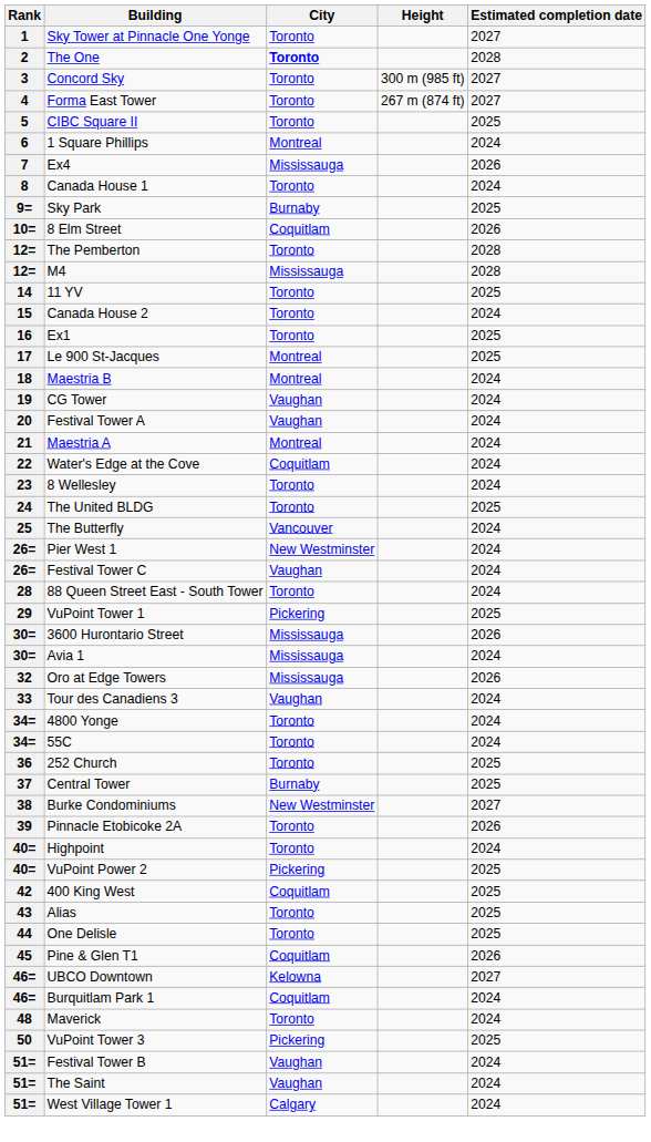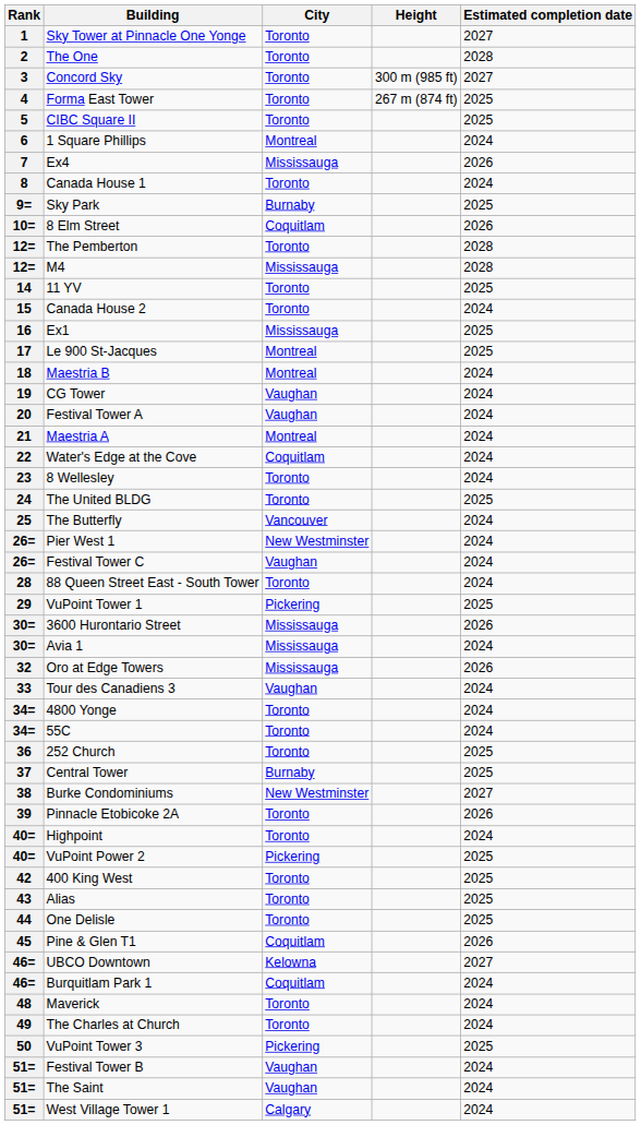 <table class="wikitable sortable">
 <tr>
 <th>Rank</th>
 <th>Building</th>
 <th>City</th>
 <th>Height</th>
 <th>Estimated completion date </th>
 </tr>
 <tr>
 <th>1</th>
 <td><a href='#'>Sky Tower at Pinnacle One Yonge</a></td>
 <td><a href='#'>Toronto</a></td>
 <td></td>
 <td>2027</td>
 </tr>
 <tr>
 <th>2</th>
 <td><a href='#'>The One</a></td>
-<td><strong><a href='#'>Toronto</a></strong></td>
+<td><a href='#'>Toronto</a></td>
 <td></td>
 <td>2028</td>
 </tr>
 <tr>
 <th>3</th>
 <td><a href='#'>Concord Sky</a></td>
 <td><a href='#'>Toronto</a></td>
 <td>300 m (985 ft)</td>
 <td>2027</td>
 </tr>
 <tr>
 <th>4</th>
 <td><a href='#'>Forma</a> East Tower</td>
 <td><a href='#'>Toronto</a></td>
 <td>267 m (874 ft)</td>
-<td>2027</td>
+<td>2025</td>
 </tr>
 <tr>
 <th>5</th>
 <td><a href='#'>CIBC Square II</a></td>
 <td><a href='#'>Toronto</a></td>
 <td></td>
 <td>2025</td>
 </tr>
 <tr>
 <th>6</th>
 <td>1 Square Phillips</td>
 <td><a href='#'>Montreal</a></td>
 <td></td>
 <td>2024</td>
 </tr>
 <tr>
 <th>7</th>
 <td>Ex4</td>
 <td><a href='#'>Mississauga</a></td>
 <td></td>
 <td>2026</td>
 </tr>
 <tr>
 <th>8</th>
 <td>Canada House 1</td>
 <td><a href='#'>Toronto</a></td>
 <td></td>
 <td>2024</td>
 </tr>
 <tr>
 <th>9=</th>
 <td>Sky Park</td>
 <td><a href='#'>Burnaby</a></td>
 <td></td>
 <td>2025</td>
 </tr>
 <tr>
 <th>10=</th>
 <td>8 Elm Street</td>
 <td><a href='#'>Coquitlam</a></td>
 <td></td>
 <td>2026</td>
 </tr>
 <tr>
 <th>12=</th>
 <td>The Pemberton</td>
 <td><a href='#'>Toronto</a></td>
 <td></td>
 <td>2028</td>
 </tr>
 <tr>
 <th>12=</th>
 <td>M4</td>
 <td><a href='#'>Mississauga</a></td>
 <td></td>
 <td>2028</td>
 </tr>
 <tr>
 <th>14</th>
 <td>11 YV</td>
 <td><a href='#'>Toronto</a></td>
 <td></td>
 <td>2025</td>
 </tr>
 <tr>
 <th>15</th>
 <td>Canada House 2</td>
 <td><a href='#'>Toronto</a></td>
 <td></td>
 <td>2024</td>
 </tr>
 <tr>
 <th>16</th>
 <td>Ex1</td>
-<td><a href='#'>Toronto</a></td>
+<td><a href='#'>Mississauga</a></td>
 <td></td>
 <td>2025</td>
 </tr>
 <tr>
 <th>17</th>
 <td>Le 900 St-Jacques</td>
 <td><a href='#'>Montreal</a></td>
 <td></td>
 <td>2025</td>
 </tr>
 <tr>
 <th>18</th>
 <td><a href='#'>Maestria B</a></td>
 <td><a href='#'>Montreal</a></td>
 <td></td>
 <td>2024</td>
 </tr>
 <tr>
 <th>19</th>
 <td>CG Tower</td>
 <td><a href='#'>Vaughan</a></td>
 <td></td>
 <td>2024</td>
 </tr>
 <tr>
 <th>20</th>
 <td>Festival Tower A</td>
 <td><a href='#'>Vaughan</a></td>
 <td></td>
 <td>2024</td>
 </tr>
 <tr>
 <th>21</th>
 <td><a href='#'>Maestria A</a></td>
 <td><a href='#'>Montreal</a></td>
 <td></td>
 <td>2024</td>
 </tr>
 <tr>
 <th>22</th>
 <td>Water's Edge at the Cove</td>
 <td><a href='#'>Coquitlam</a></td>
 <td></td>
 <td>2024</td>
 </tr>
 <tr>
 <th>23</th>
 <td>8 Wellesley</td>
 <td><a href='#'>Toronto</a></td>
 <td></td>
 <td>2024</td>
 </tr>
 <tr>
 <th>24</th>
 <td>The United BLDG</td>
 <td><a href='#'>Toronto</a></td>
 <td></td>
 <td>2025</td>
 </tr>
 <tr>
 <th>25</th>
 <td>The Butterfly</td>
 <td><a href='#'>Vancouver</a></td>
 <td></td>
 <td>2024</td>
 </tr>
 <tr>
 <th>26=</th>
 <td>Pier West 1</td>
 <td><a href='#'>New Westminster</a></td>
 <td></td>
 <td>2024</td>
 </tr>
 <tr>
 <th>26=</th>
 <td>Festival Tower C</td>
 <td><a href='#'>Vaughan</a></td>
 <td></td>
 <td>2024</td>
 </tr>
 <tr>
 <th>28</th>
 <td>88 Queen Street East - South Tower</td>
 <td><a href='#'>Toronto</a></td>
 <td></td>
 <td>2024</td>
 </tr>
 <tr>
 <th>29</th>
 <td>VuPoint Tower 1</td>
 <td><a href='#'>Pickering</a></td>
 <td></td>
 <td>2025</td>
 </tr>
 <tr>
 <th>30=</th>
 <td>3600 Hurontario Street</td>
 <td><a href='#'>Mississauga</a></td>
 <td></td>
 <td>2026</td>
 </tr>
 <tr>
 <th>30=</th>
 <td>Avia 1</td>
 <td><a href='#'>Mississauga</a></td>
 <td></td>
 <td>2024</td>
 </tr>
 <tr>
 <th>32</th>
 <td>Oro at Edge Towers</td>
 <td><a href='#'>Mississauga</a></td>
 <td></td>
 <td>2026</td>
 </tr>
 <tr>
 <th>33</th>
 <td>Tour des Canadiens 3</td>
 <td><a href='#'>Vaughan</a></td>
 <td></td>
 <td>2024</td>
 </tr>
 <tr>
 <th>34=</th>
 <td>4800 Yonge</td>
 <td><a href='#'>Toronto</a></td>
 <td></td>
 <td>2024</td>
 </tr>
 <tr>
 <th>34=</th>
 <td>55C</td>
 <td><a href='#'>Toronto</a></td>
 <td></td>
 <td>2024</td>
 </tr>
 <tr>
 <th>36</th>
 <td>252 Church</td>
 <td><a href='#'>Toronto</a></td>
 <td></td>
 <td>2025</td>
 </tr>
 <tr>
 <th>37</th>
 <td>Central Tower</td>
 <td><a href='#'>Burnaby</a></td>
 <td></td>
 <td>2025</td>
 </tr>
 <tr>
 <th>38</th>
 <td>Burke Condominiums</td>
 <td><a href='#'>New Westminster</a></td>
 <td></td>
 <td>2027</td>
 </tr>
 <tr>
 <th>39</th>
 <td>Pinnacle Etobicoke 2A</td>
 <td><a href='#'>Toronto</a></td>
 <td></td>
 <td>2026</td>
 </tr>
 <tr>
 <th>40=</th>
 <td>Highpoint</td>
 <td><a href='#'>Toronto</a></td>
 <td></td>
 <td>2024</td>
 </tr>
 <tr>
 <th>40=</th>
 <td>VuPoint Power 2</td>
 <td><a href='#'>Pickering</a></td>
 <td></td>
 <td>2025</td>
 </tr>
 <tr>
 <th>42</th>
 <td>400 King West</td>
-<td><a href='#'>Coquitlam</a></td>
+<td><a href='#'>Toronto</a></td>
 <td></td>
 <td>2025</td>
 </tr>
 <tr>
 <th>43</th>
 <td>Alias</td>
 <td><a href='#'>Toronto</a></td>
 <td></td>
 <td>2025</td>
 </tr>
 <tr>
 <th>44</th>
 <td>One Delisle</td>
 <td><a href='#'>Toronto</a></td>
 <td></td>
 <td>2025</td>
 </tr>
 <tr>
 <th>45</th>
 <td>Pine & Glen T1</td>
 <td><a href='#'>Coquitlam</a></td>
 <td></td>
 <td>2026</td>
 </tr>
 <tr>
 <th>46=</th>
 <td>UBCO Downtown</td>
 <td><a href='#'>Kelowna</a></td>
 <td></td>
 <td>2027</td>
 </tr>
 <tr>
 <th>46=</th>
 <td>Burquitlam Park 1</td>
 <td><a href='#'>Coquitlam</a></td>
 <td></td>
 <td>2024</td>
 </tr>
 <tr>
 <th>48</th>
 <td>Maverick</td>
 <td><a href='#'>Toronto</a></td>
 <td></td>
 <td>2024</td>
 </tr>
 <tr>
+<th>49</th>
+<td>The Charles at Church</td>
+<td><a href='#'>Toronto</a></td>
+<td></td>
+<td>2024</td>
+</tr>
+<tr>
 <th>50</th>
 <td>VuPoint Tower 3</td>
 <td><a href='#'>Pickering</a></td>
 <td></td>
 <td>2025</td>
 </tr>
 <tr>
 <th>51=</th>
 <td>Festival Tower B</td>
 <td><a href='#'>Vaughan</a></td>
 <td></td>
 <td>2024</td>
 </tr>
 <tr>
 <th>51=</th>
 <td>The Saint</td>
 <td><a href='#'>Vaughan</a></td>
 <td></td>
 <td>2024</td>
 </tr>
 <tr>
 <th>51=</th>
 <td>West Village Tower 1</td>
 <td><a href='#'>Calgary</a></td>
 <td></td>
 <td>2024</td>
 </tr>
 </table>
